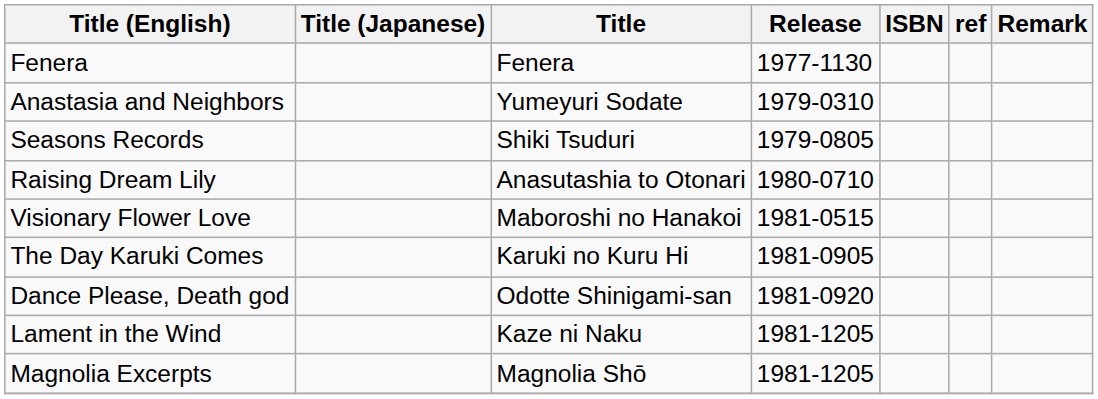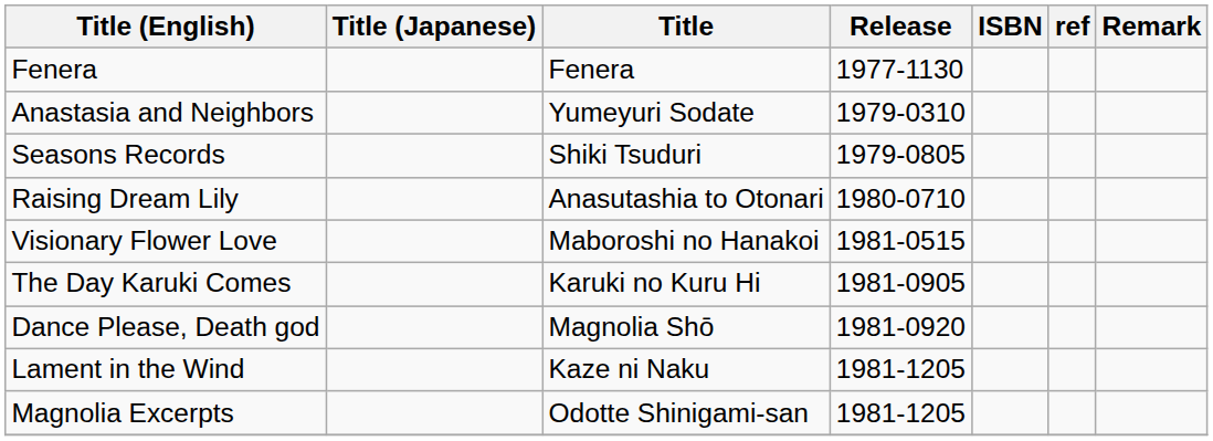 <table class="wikitable" style="text-align:left;">
 <tr>
 <th>Title (English)</th>
 <th>Title (Japanese)</th>
 <th>Title</th>
 <th>Release</th>
 <th>ISBN</th>
 <th>ref </th>
 <th>Remark</th>
 </tr>
 <tr>
 <td>Fenera</td>
 <td></td>
 <td>Fenera</td>
 <td>1977-1130</td>
 <td></td>
 <td></td>
 <td></td>
 </tr>
 <tr>
 <td>Anastasia and Neighbors</td>
 <td></td>
 <td>Yumeyuri Sodate</td>
 <td>1979-0310</td>
 <td></td>
 <td></td>
 <td></td>
 </tr>
 <tr>
 <td>Seasons Records</td>
 <td></td>
 <td>Shiki Tsuduri</td>
 <td>1979-0805</td>
 <td></td>
 <td></td>
 <td></td>
 </tr>
 <tr>
 <td>Raising Dream Lily</td>
 <td></td>
 <td>Anasutashia to Otonari</td>
 <td>1980-0710</td>
 <td></td>
 <td></td>
 <td></td>
 </tr>
 <tr>
 <td>Visionary Flower Love</td>
 <td></td>
 <td>Maboroshi no Hanakoi</td>
 <td>1981-0515</td>
 <td></td>
 <td></td>
 <td></td>
 </tr>
 <tr>
 <td>The Day Karuki Comes</td>
 <td></td>
 <td>Karuki no Kuru Hi</td>
 <td>1981-0905</td>
 <td></td>
 <td></td>
 <td></td>
 </tr>
 <tr>
 <td>Dance Please, Death god</td>
 <td></td>
-<td>Odotte Shinigami-san</td>
+<td>Magnolia Shō</td>
 <td>1981-0920</td>
 <td></td>
 <td></td>
 <td></td>
 </tr>
 <tr>
 <td>Lament in the Wind</td>
 <td></td>
 <td>Kaze ni Naku</td>
 <td>1981-1205</td>
 <td></td>
 <td></td>
 <td></td>
 </tr>
 <tr>
 <td>Magnolia Excerpts</td>
 <td></td>
-<td>Magnolia Shō</td>
+<td>Odotte Shinigami-san</td>
 <td>1981-1205</td>
 <td></td>
 <td></td>
 <td></td>
 </tr>
 <tr>
 </tr>
 </table>
